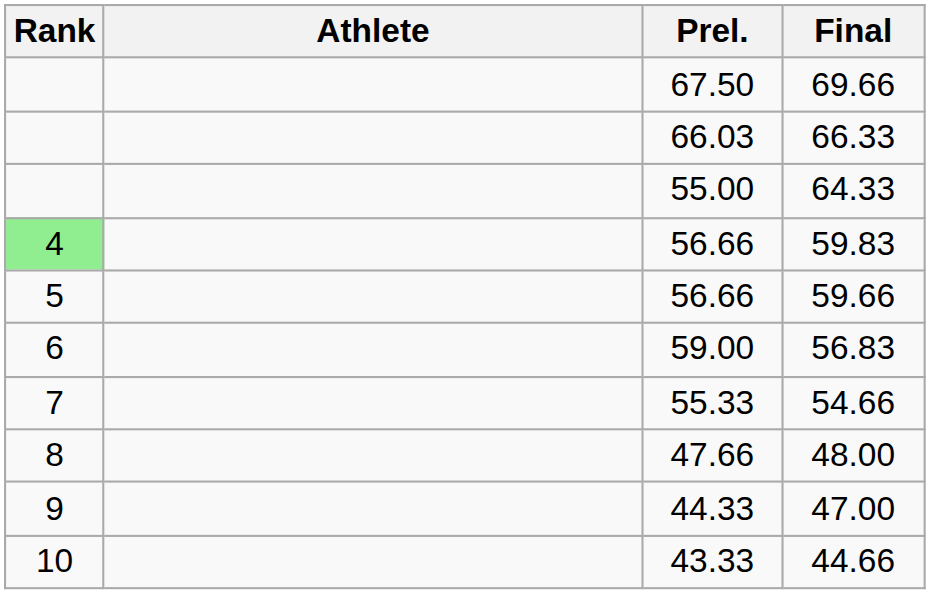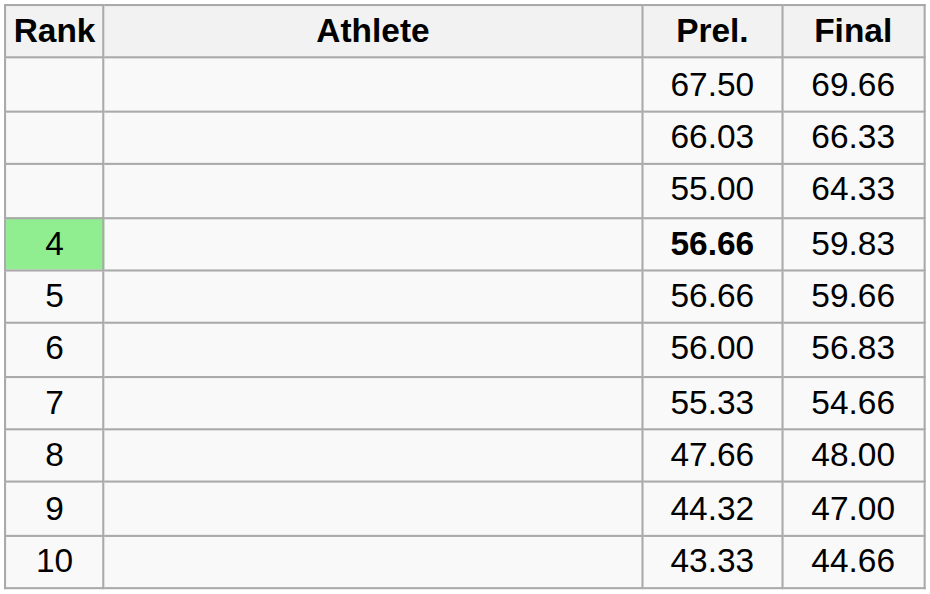 <table class=wikitable style="text-align:center">
 <tr>
 <th width=40>Rank</th>
 <th width=250>Athlete</th>
 <th width=60>Prel.</th>
 <th width=60>Final</th>
 </tr>
 <tr>
 <td></td>
 <td align=left></td>
 <td>67.50</td>
 <td>69.66</td>
 </tr>
 <tr>
 <td></td>
 <td align=left></td>
 <td>66.03</td>
 <td>66.33</td>
 </tr>
 <tr>
 <td></td>
 <td align=left></td>
 <td>55.00</td>
 <td>64.33</td>
 </tr>
 <tr>
 <td style="background: lightgreen;">4</td>
 <td align=left></td>
-<td>56.66</td>
+<td><strong>56.66</strong></td>
 <td>59.83</td>
 </tr>
 <tr>
 <td>5</td>
 <td align=left></td>
 <td>56.66</td>
 <td>59.66</td>
 </tr>
 <tr>
 <td>6</td>
 <td align=left></td>
-<td>59.00</td>
+<td>56.00</td>
 <td>56.83</td>
 </tr>
 <tr>
 <td>7</td>
 <td align=left></td>
 <td>55.33</td>
 <td>54.66</td>
 </tr>
 <tr>
 <td>8</td>
 <td align=left></td>
 <td>47.66</td>
 <td>48.00</td>
 </tr>
 <tr>
 <td>9</td>
 <td align=left></td>
-<td>44.33</td>
+<td>44.32</td>
 <td>47.00</td>
 </tr>
 <tr>
 <td>10</td>
 <td align=left></td>
 <td>43.33</td>
 <td>44.66</td>
 </tr>
 </table>
